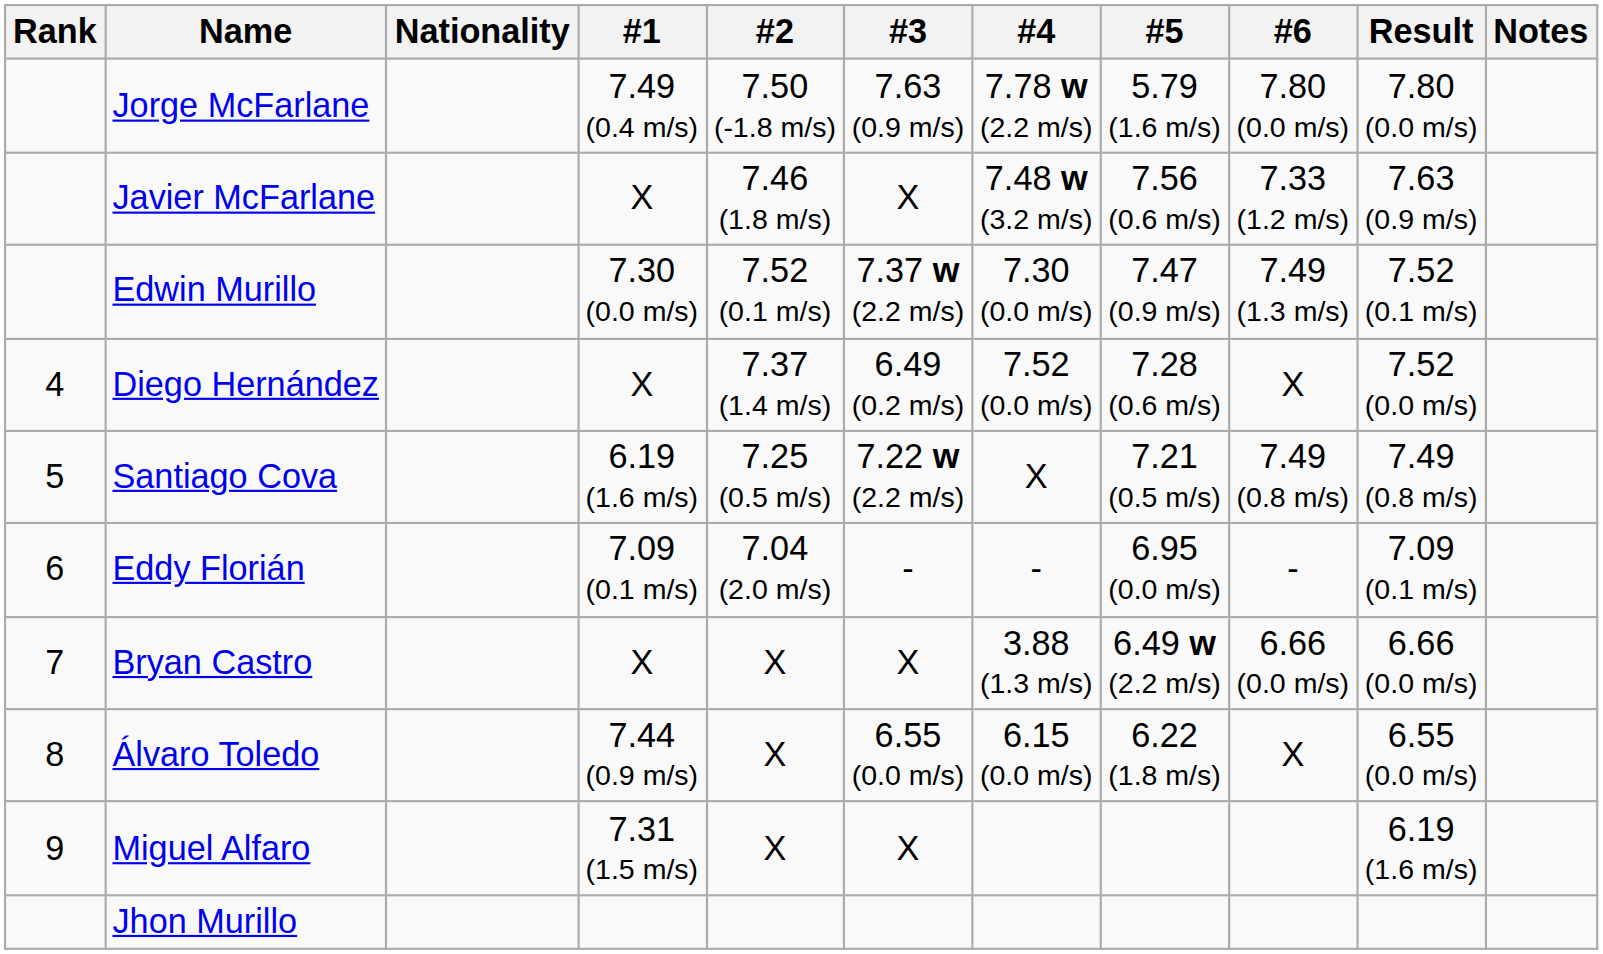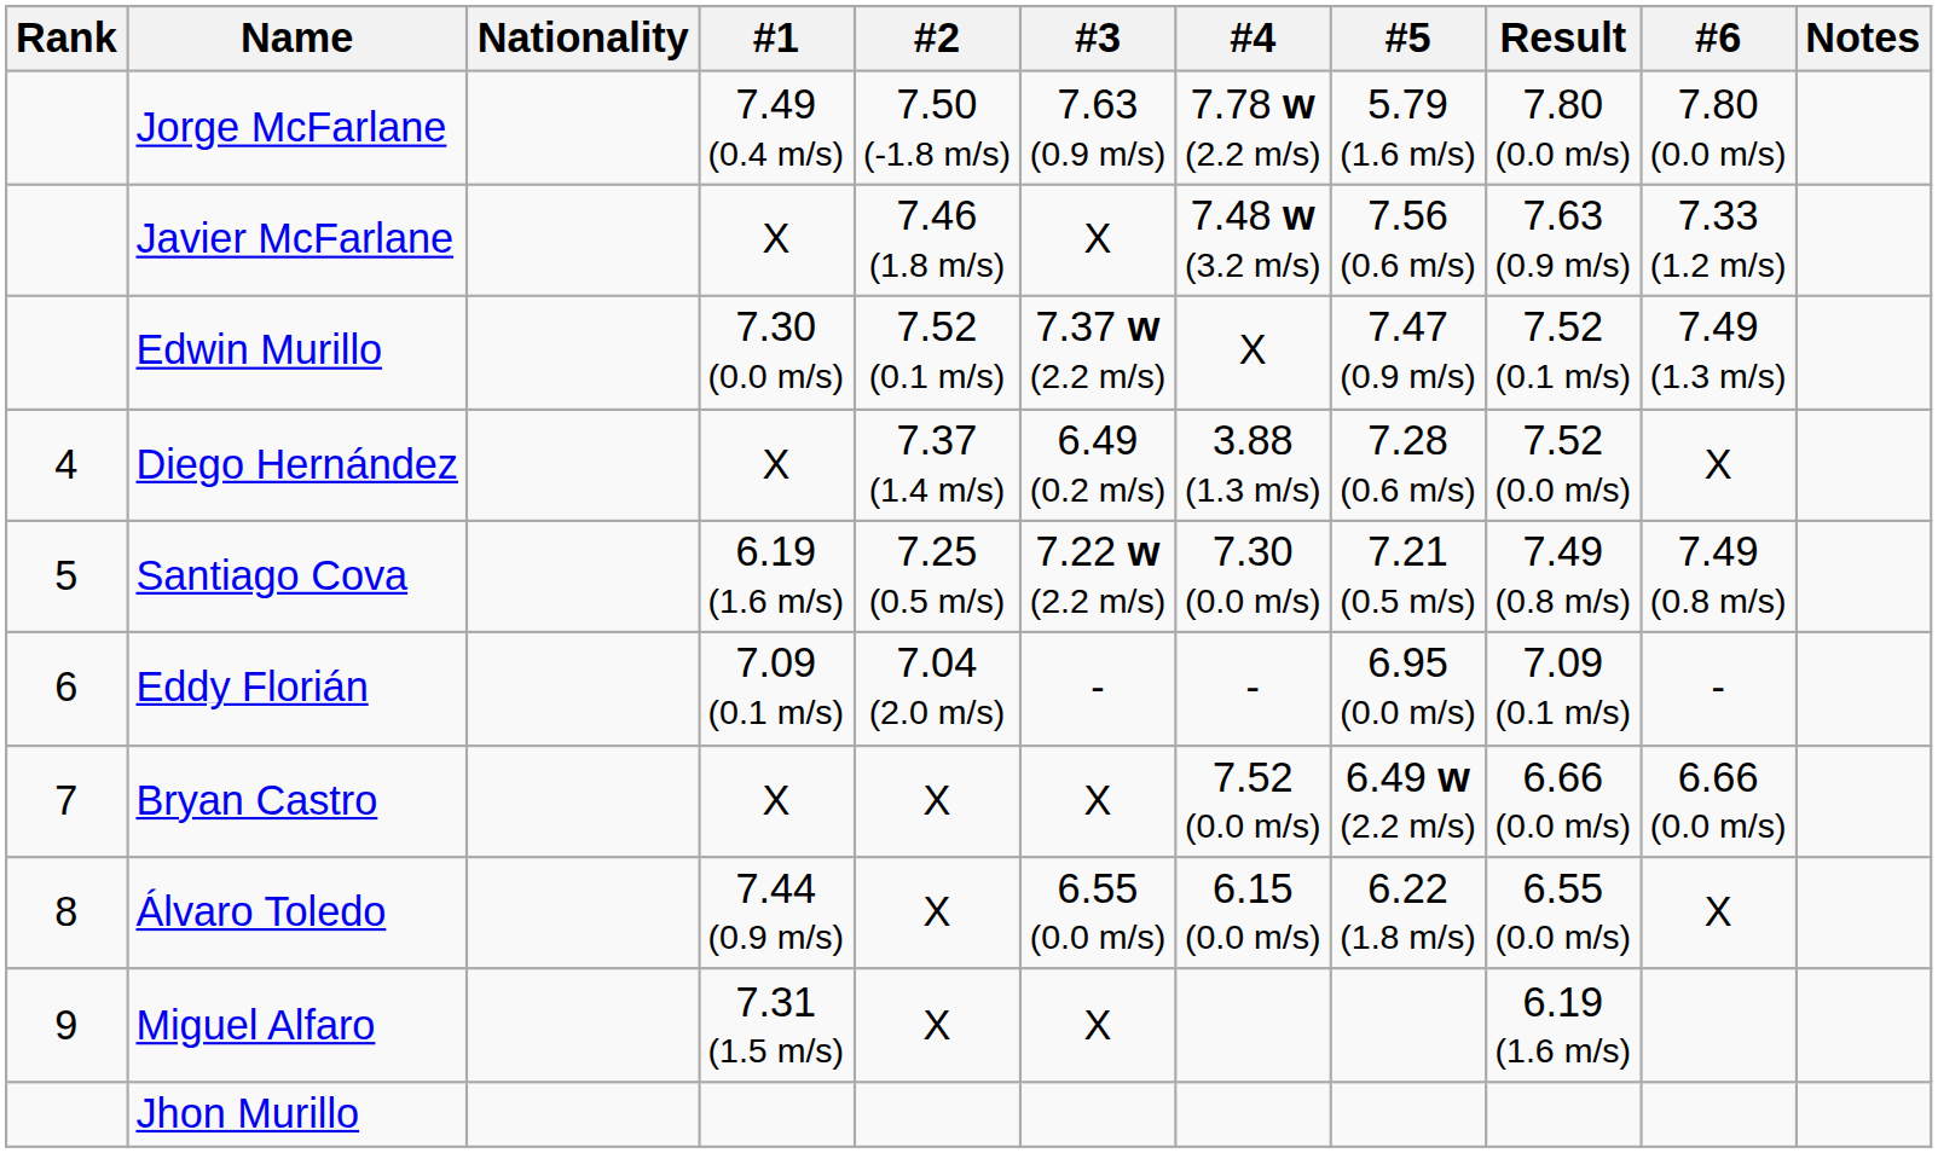 <table class="wikitable sortable" style="text-align:center">
 <tr>
 <th>Rank</th>
 <th>Name</th>
 <th>Nationality</th>
 <th>#1</th>
 <th>#2</th>
 <th>#3</th>
 <th>#4</th>
 <th>#5</th>
+<th>Result</th>
 <th>#6</th>
-<th>Result</th>
 <th>Notes</th>
 </tr>
 <tr>
 <td></td>
 <td align=left><a href='#'>Jorge McFarlane</a></td>
 <td align=left></td>
 <td>7.49<br> <small>(0.4 m/s)</small></td>
 <td>7.50<br> <small>(-1.8 m/s)</small></td>
 <td>7.63<br> <small>(0.9 m/s)</small></td>
 <td>7.78 <strong>w</strong><br> <small>(2.2 m/s)</small></td>
 <td>5.79<br> <small>(1.6 m/s)</small></td>
+<td>7.80<br><small>(0.0 m/s)</small></td>
 <td>7.80<br> <small>(0.0 m/s)</small></td>
-<td>7.80<br><small>(0.0 m/s)</small></td>
 <td></td>
 </tr>
 <tr>
 <td></td>
 <td align=left><a href='#'>Javier McFarlane</a></td>
 <td align=left></td>
 <td>X</td>
 <td>7.46<br> <small>(1.8 m/s)</small></td>
 <td>X</td>
 <td>7.48 <strong>w</strong><br> <small>(3.2 m/s)</small></td>
 <td>7.56<br> <small>(0.6 m/s)</small></td>
+<td>7.63<br><small>(0.9 m/s)</small></td>
 <td>7.33<br> <small>(1.2 m/s)</small></td>
-<td>7.63<br><small>(0.9 m/s)</small></td>
 <td></td>
 </tr>
 <tr>
 <td></td>
 <td align=left><a href='#'>Edwin Murillo</a></td>
 <td align=left></td>
 <td>7.30<br> <small>(0.0 m/s)</small></td>
 <td>7.52<br> <small>(0.1 m/s)</small></td>
 <td>7.37 <strong>w</strong><br> <small>(2.2 m/s)</small></td>
-<td>7.30<br> <small>(0.0 m/s)</small></td>
+<td>X</td>
 <td>7.47<br> <small>(0.9 m/s)</small></td>
+<td>7.52<br><small>(0.1 m/s)</small></td>
 <td>7.49<br> <small>(1.3 m/s)</small></td>
-<td>7.52<br><small>(0.1 m/s)</small></td>
 <td></td>
 </tr>
 <tr>
 <td>4</td>
 <td align=left><a href='#'>Diego Hernández</a></td>
 <td align=left></td>
 <td>X</td>
 <td>7.37<br> <small>(1.4 m/s)</small></td>
 <td>6.49<br> <small>(0.2 m/s)</small></td>
-<td>7.52<br> <small>(0.0 m/s)</small></td>
+<td>3.88<br> <small>(1.3 m/s)</small></td>
 <td>7.28<br> <small>(0.6 m/s)</small></td>
+<td>7.52<br><small>(0.0 m/s)</small></td>
 <td>X</td>
-<td>7.52<br><small>(0.0 m/s)</small></td>
 <td></td>
 </tr>
 <tr>
 <td>5</td>
 <td align=left><a href='#'>Santiago Cova</a></td>
 <td align=left></td>
 <td>6.19<br> <small>(1.6 m/s)</small></td>
 <td>7.25<br> <small>(0.5 m/s)</small></td>
 <td>7.22 <strong>w</strong><br> <small>(2.2 m/s)</small></td>
-<td>X</td>
+<td>7.30<br> <small>(0.0 m/s)</small></td>
 <td>7.21<br> <small>(0.5 m/s)</small></td>
+<td>7.49<br><small>(0.8 m/s)</small></td>
 <td>7.49<br> <small>(0.8 m/s)</small></td>
-<td>7.49<br><small>(0.8 m/s)</small></td>
 <td></td>
 </tr>
 <tr>
 <td>6</td>
 <td align=left><a href='#'>Eddy Florián</a></td>
 <td align=left></td>
 <td>7.09<br> <small>(0.1 m/s)</small></td>
 <td>7.04 <br> <small>(2.0 m/s)</small></td>
 <td>-</td>
 <td>-</td>
 <td>6.95<br> <small>(0.0 m/s)</small></td>
+<td>7.09<br><small>(0.1 m/s)</small></td>
 <td>-</td>
-<td>7.09<br><small>(0.1 m/s)</small></td>
 <td></td>
 </tr>
 <tr>
 <td>7</td>
 <td align=left><a href='#'>Bryan Castro</a></td>
 <td align=left></td>
 <td>X</td>
 <td>X</td>
 <td>X</td>
-<td>3.88<br> <small>(1.3 m/s)</small></td>
+<td>7.52<br> <small>(0.0 m/s)</small></td>
 <td>6.49 <strong>w</strong><br> <small>(2.2 m/s)</small></td>
+<td>6.66<br><small>(0.0 m/s)</small></td>
 <td>6.66<br> <small>(0.0 m/s)</small></td>
-<td>6.66<br><small>(0.0 m/s)</small></td>
 <td></td>
 </tr>
 <tr>
 <td>8</td>
 <td align=left><a href='#'>Álvaro Toledo</a></td>
 <td align=left></td>
 <td>7.44<br> <small>(0.9 m/s)</small></td>
 <td>X</td>
 <td>6.55<br> <small>(0.0 m/s)</small></td>
 <td>6.15<br> <small>(0.0 m/s)</small></td>
 <td>6.22<br> <small>(1.8 m/s)</small></td>
+<td>6.55<br><small>(0.0 m/s)</small></td>
 <td>X</td>
-<td>6.55<br><small>(0.0 m/s)</small></td>
 <td></td>
 </tr>
 <tr>
 <td>9</td>
 <td align=left><a href='#'>Miguel Alfaro</a></td>
 <td align=left></td>
 <td>7.31<br> <small>(1.5 m/s)</small></td>
 <td>X</td>
 <td>X</td>
 <td></td>
 <td></td>
+<td>6.19<br><small>(1.6 m/s)</small></td>
 <td></td>
-<td>6.19<br><small>(1.6 m/s)</small></td>
 <td></td>
 </tr>
 <tr>
 <td></td>
 <td align=left><a href='#'>Jhon Murillo</a></td>
 <td align=left></td>
 <td></td>
 <td></td>
 <td></td>
 <td></td>
 <td></td>
 <td></td>
 <td></td>
 <td></td>
 </tr>
 </table>
